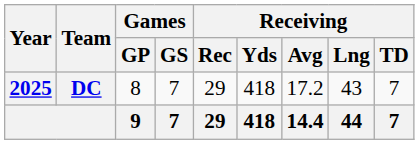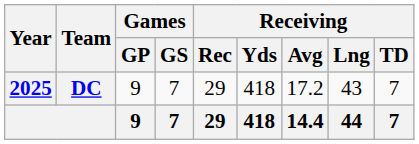 <table class="wikitable" style="text-align:center;">
 <tr>
 <th rowspan="2">Year</th>
 <th rowspan="2">Team</th>
 <th colspan="2">Games</th>
 <th colspan="5">Receiving</th>
 </tr>
 <tr>
 <th>GP</th>
 <th>GS</th>
 <th>Rec</th>
 <th>Yds</th>
 <th>Avg</th>
 <th>Lng</th>
 <th>TD</th>
 </tr>
 <tr>
 <th><a href='#'>2025</a></th>
 <th><a href='#'>DC</a></th>
-<td>8</td>
+<td>9</td>
 <td>7</td>
 <td>29</td>
 <td>418</td>
 <td>17.2</td>
 <td>43</td>
 <td>7</td>
 </tr>
 <tr>
 <th colspan="2"></th>
 <th>9</th>
 <th>7</th>
 <th>29</th>
 <th>418</th>
 <th>14.4</th>
 <th>44</th>
 <th>7</th>
 </tr>
 </table>
